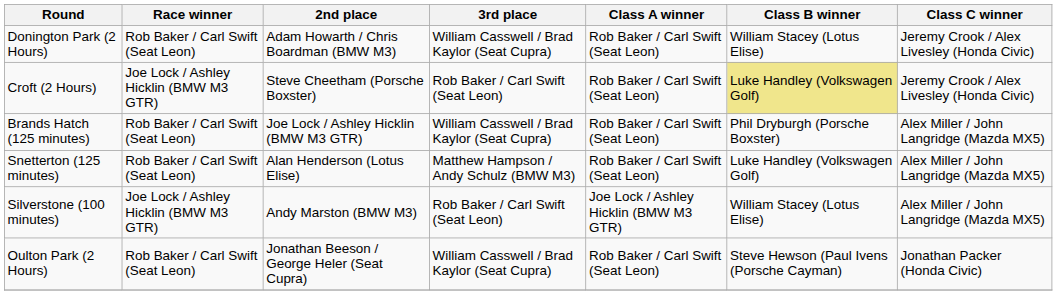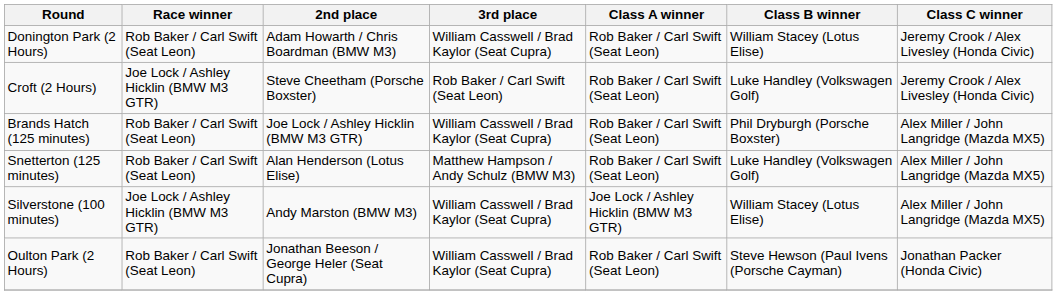 <table class="wikitable">
 <tr>
 <th>Round</th>
 <th>Race winner</th>
 <th>2nd place</th>
 <th>3rd place</th>
 <th>Class A winner</th>
 <th>Class B winner</th>
 <th>Class C winner</th>
 </tr>
 <tr>
 <td>Donington Park (2 Hours)</td>
 <td>Rob Baker / Carl Swift (Seat Leon)</td>
 <td>Adam Howarth / Chris Boardman (BMW M3)</td>
 <td>William Casswell / Brad Kaylor (Seat Cupra)</td>
 <td>Rob Baker / Carl Swift (Seat Leon)</td>
 <td>William Stacey (Lotus Elise)</td>
 <td>Jeremy Crook / Alex Livesley (Honda Civic)</td>
 </tr>
 <tr>
 <td>Croft (2 Hours)</td>
 <td>Joe Lock / Ashley Hicklin (BMW M3 GTR)</td>
 <td>Steve Cheetham (Porsche Boxster)</td>
 <td>Rob Baker / Carl Swift (Seat Leon)</td>
 <td>Rob Baker / Carl Swift (Seat Leon)</td>
-<td style="background: khaki;">Luke Handley (Volkswagen Golf)</td>
+<td>Luke Handley (Volkswagen Golf)</td>
 <td>Jeremy Crook / Alex Livesley (Honda Civic)</td>
 </tr>
 <tr>
 <td>Brands Hatch (125 minutes)</td>
 <td>Rob Baker / Carl Swift (Seat Leon)</td>
 <td>Joe Lock / Ashley Hicklin (BMW M3 GTR)</td>
 <td>William Casswell / Brad Kaylor (Seat Cupra)</td>
 <td>Rob Baker / Carl Swift (Seat Leon)</td>
 <td>Phil Dryburgh (Porsche Boxster)</td>
 <td>Alex Miller / John Langridge (Mazda MX5)</td>
 </tr>
 <tr>
 <td>Snetterton (125 minutes)</td>
 <td>Rob Baker / Carl Swift (Seat Leon)</td>
 <td>Alan Henderson (Lotus Elise)</td>
 <td>Matthew Hampson / Andy Schulz (BMW M3)</td>
 <td>Rob Baker / Carl Swift (Seat Leon)</td>
 <td>Luke Handley (Volkswagen Golf)</td>
 <td>Alex Miller / John Langridge (Mazda MX5)</td>
 </tr>
 <tr>
 <td>Silverstone (100 minutes)</td>
 <td>Joe Lock / Ashley Hicklin (BMW M3 GTR)</td>
 <td>Andy Marston (BMW M3)</td>
-<td>Rob Baker / Carl Swift (Seat Leon)</td>
+<td>William Casswell / Brad Kaylor (Seat Cupra)</td>
 <td>Joe Lock / Ashley Hicklin (BMW M3 GTR)</td>
 <td>William Stacey (Lotus Elise)</td>
 <td>Alex Miller / John Langridge (Mazda MX5)</td>
 </tr>
 <tr>
 <td>Oulton Park (2 Hours)</td>
 <td>Rob Baker / Carl Swift (Seat Leon)</td>
 <td>Jonathan Beeson / George Heler (Seat Cupra)</td>
 <td>William Casswell / Brad Kaylor (Seat Cupra)</td>
 <td>Rob Baker / Carl Swift (Seat Leon)</td>
 <td>Steve Hewson (Paul Ivens (Porsche Cayman)</td>
 <td>Jonathan Packer (Honda Civic)</td>
 </tr>
 <tr>
 </tr>
 </table>
